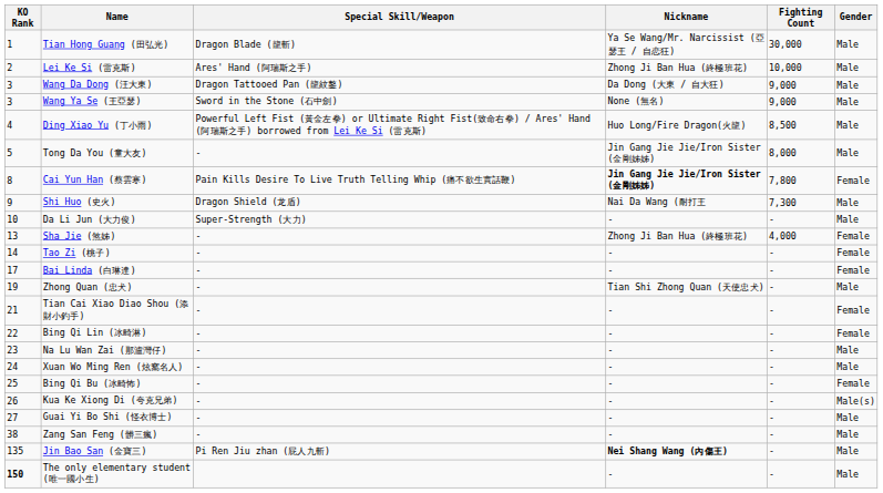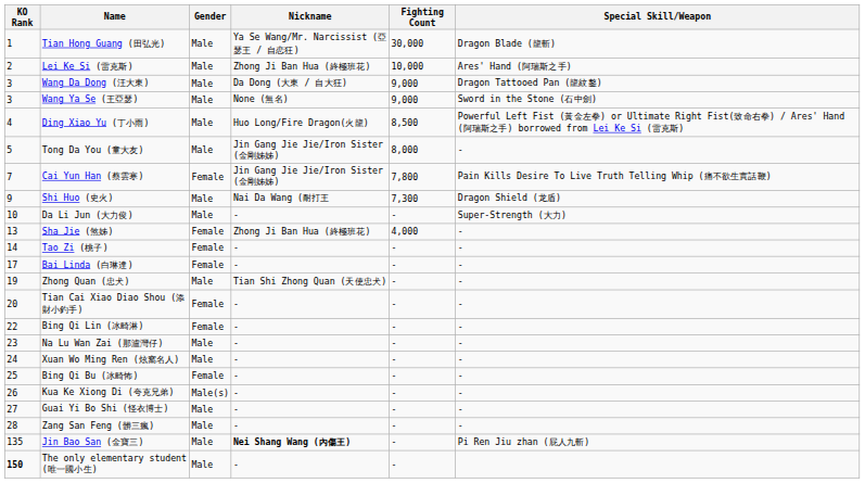 <table class="wikitable">
 <tr>
 <th>KO Rank</th>
 <th>Name</th>
-<th>Special Skill/Weapon</th>
+<th>Gender</th>
 <th>Nickname</th>
 <th>Fighting Count</th>
-<th>Gender</th>
+<th>Special Skill/Weapon</th>
 </tr>
 <tr>
 <td>1</td>
 <td><a href='#'>Tian Hong Guang</a> (田弘光)</td>
-<td>Dragon Blade (龍斬)</td>
+<td>Male</td>
 <td>Ya Se Wang/Mr. Narcissist (亞瑟王 / 自恋狂)</td>
 <td>30,000</td>
-<td>Male</td>
+<td>Dragon Blade (龍斬)</td>
 </tr>
 <tr>
 <td>2</td>
 <td><a href='#'>Lei Ke Si</a> (雷克斯)</td>
-<td>Ares' Hand (阿瑞斯之手)</td>
+<td>Male</td>
 <td>Zhong Ji Ban Hua (終極班花)</td>
 <td>10,000</td>
-<td>Male</td>
+<td>Ares' Hand (阿瑞斯之手)</td>
 </tr>
 <tr>
 <td>3</td>
 <td><a href='#'>Wang Da Dong</a> (汪大東)</td>
-<td>Dragon Tattooed Pan (龍紋鏊)</td>
+<td>Male</td>
 <td>Da Dong (大東 / 自大狂)</td>
 <td>9,000</td>
-<td>Male</td>
+<td>Dragon Tattooed Pan (龍紋鏊)</td>
 </tr>
 <tr>
 <td>3</td>
 <td><a href='#'>Wang Ya Se</a> (王亞瑟)</td>
-<td>Sword in the Stone (石中劍)</td>
+<td>Male</td>
 <td>None (無名)</td>
 <td>9,000</td>
-<td>Male</td>
+<td>Sword in the Stone (石中劍)</td>
 </tr>
 <tr>
 <td>4</td>
 <td><a href='#'>Ding Xiao Yu</a> (丁小雨)</td>
-<td>Powerful Left Fist (黃金左拳) or Ultimate Right Fist(致命右拳) / Ares' Hand (阿瑞斯之手) borrowed from <a href='#'>Lei Ke Si</a> (雷克斯)</td>
+<td>Male</td>
 <td>Huo Long/Fire Dragon(火龍)</td>
 <td>8,500</td>
-<td>Male</td>
+<td>Powerful Left Fist (黃金左拳) or Ultimate Right Fist(致命右拳) / Ares' Hand (阿瑞斯之手) borrowed from <a href='#'>Lei Ke Si</a> (雷克斯)</td>
 </tr>
 <tr>
 <td>5</td>
 <td>Tong Da You (童大友)</td>
-<td>-</td>
+<td>Male</td>
 <td>Jin Gang Jie Jie/Iron Sister (金剛姊姊)</td>
 <td>8,000</td>
-<td>Male</td>
+<td>-</td>
 </tr>
 <tr>
-<td>8</td>
+<td>7</td>
 <td><a href='#'>Cai Yun Han</a> (蔡雲寒)</td>
+<td>Female</td>
+<td>Jin Gang Jie Jie/Iron Sister (金剛姊姊)</td>
+<td>7,800</td>
 <td>Pain Kills Desire To Live Truth Telling Whip (痛不欲生實話鞭)</td>
-<td><strong>Jin Gang Jie Jie/Iron Sister (金剛姊姊)</strong></td>
-<td>7,800</td>
-<td>Female</td>
 </tr>
 <tr>
 <td>9</td>
 <td><a href='#'>Shi Huo</a> (史火)</td>
-<td>Dragon Shield (龙盾)</td>
+<td>Male</td>
 <td>Nai Da Wang (耐打王</td>
 <td>7,300</td>
-<td>Male</td>
+<td>Dragon Shield (龙盾)</td>
 </tr>
 <tr>
 <td>10</td>
 <td>Da Li Jun (大力俊)</td>
-<td>Super-Strength (大力)</td>
+<td>Male</td>
 <td>-</td>
 <td>-</td>
-<td>Male</td>
+<td>Super-Strength (大力)</td>
 </tr>
 <tr>
 <td>13</td>
 <td><a href='#'>Sha Jie</a> (煞姊)</td>
-<td>-</td>
+<td>Female</td>
 <td>Zhong Ji Ban Hua (終極班花)</td>
 <td>4,000</td>
-<td>Female</td>
+<td>-</td>
 </tr>
 <tr>
 <td>14</td>
 <td><a href='#'>Tao Zi</a> (桃子)</td>
+<td>Female</td>
 <td>-</td>
 <td>-</td>
 <td>-</td>
-<td>Female</td>
 </tr>
 <tr>
 <td>17</td>
 <td><a href='#'>Bai Linda</a> (白琳達)</td>
+<td>Female</td>
 <td>-</td>
 <td>-</td>
 <td>-</td>
-<td>Female</td>
 </tr>
 <tr>
 <td>19</td>
 <td>Zhong Quan (忠犬)</td>
-<td>-</td>
+<td>Male</td>
 <td>Tian Shi Zhong Quan (天使忠犬)</td>
 <td>-</td>
-<td>Male</td>
+<td>-</td>
 </tr>
 <tr>
-<td>21</td>
+<td>20</td>
 <td>Tian Cai Xiao Diao Shou (添財小釣手)</td>
+<td>Female</td>
 <td>-</td>
 <td>-</td>
 <td>-</td>
-<td>Female</td>
 </tr>
 <tr>
 <td>22</td>
 <td>Bing Qi Lin (冰畸淋)</td>
+<td>Female</td>
 <td>-</td>
 <td>-</td>
 <td>-</td>
-<td>Female</td>
 </tr>
 <tr>
 <td>23</td>
 <td>Na Lu Wan Zai (那瀘灣仔)</td>
+<td>Male</td>
 <td>-</td>
 <td>-</td>
 <td>-</td>
-<td>Male</td>
 </tr>
 <tr>
 <td>24</td>
 <td>Xuan Wo Ming Ren (炫窩名人)</td>
+<td>Male</td>
 <td>-</td>
 <td>-</td>
 <td>-</td>
-<td>Male</td>
 </tr>
 <tr>
 <td>25</td>
 <td>Bing Qi Bu (冰畸怖)</td>
+<td>Female</td>
 <td>-</td>
 <td>-</td>
 <td>-</td>
-<td>Female</td>
 </tr>
 <tr>
 <td>26</td>
 <td>Kua Ke Xiong Di (夸克兄弟)</td>
+<td>Male(s)</td>
 <td>-</td>
 <td>-</td>
 <td>-</td>
-<td>Male(s)</td>
 </tr>
 <tr>
 <td>27</td>
 <td>Guai Yi Bo Shi (怪衣博士)</td>
+<td>Male</td>
 <td>-</td>
 <td>-</td>
 <td>-</td>
-<td>Male</td>
 </tr>
 <tr>
-<td>38</td>
+<td>28</td>
 <td>Zang San Feng (髒三瘋)</td>
+<td>Male</td>
 <td>-</td>
 <td>-</td>
 <td>-</td>
-<td>Male</td>
 </tr>
 <tr>
 <td>135</td>
 <td><a href='#'>Jin Bao San</a> (金寶三)</td>
-<td>Pi Ren Jiu zhan (屁人九斬)</td>
+<td>Male</td>
 <td><strong>Nei Shang Wang (內傷王)</strong></td>
 <td>-</td>
-<td>Male</td>
+<td>Pi Ren Jiu zhan (屁人九斬)</td>
 </tr>
 <tr>
 <td><strong>150</strong></td>
 <td>The only elementary student (唯一國小生)</td>
-<td></td>
+<td>Male</td>
 <td>-</td>
 <td>-</td>
-<td>Male</td>
+<td></td>
 </tr>
 </table>
